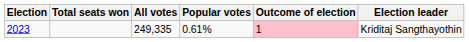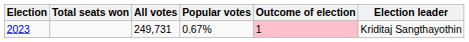 <table class="wikitable">
 <tr>
 <th>Election</th>
 <th>Total seats won</th>
 <th>All votes</th>
 <th>Popular votes</th>
 <th>Outcome of election</th>
 <th>Election leader</th>
 </tr>
 <tr>
 <td><a href='#'>2023</a></td>
 <td></td>
-<td>249,335</td>
-<td>0.61%</td>
+<td>249,731</td>
+<td>0.67%</td>
 <td style="background: pink;">1</td>
 <td>Kriditaj Sangthayothin</td>
 </tr>
 </table>
